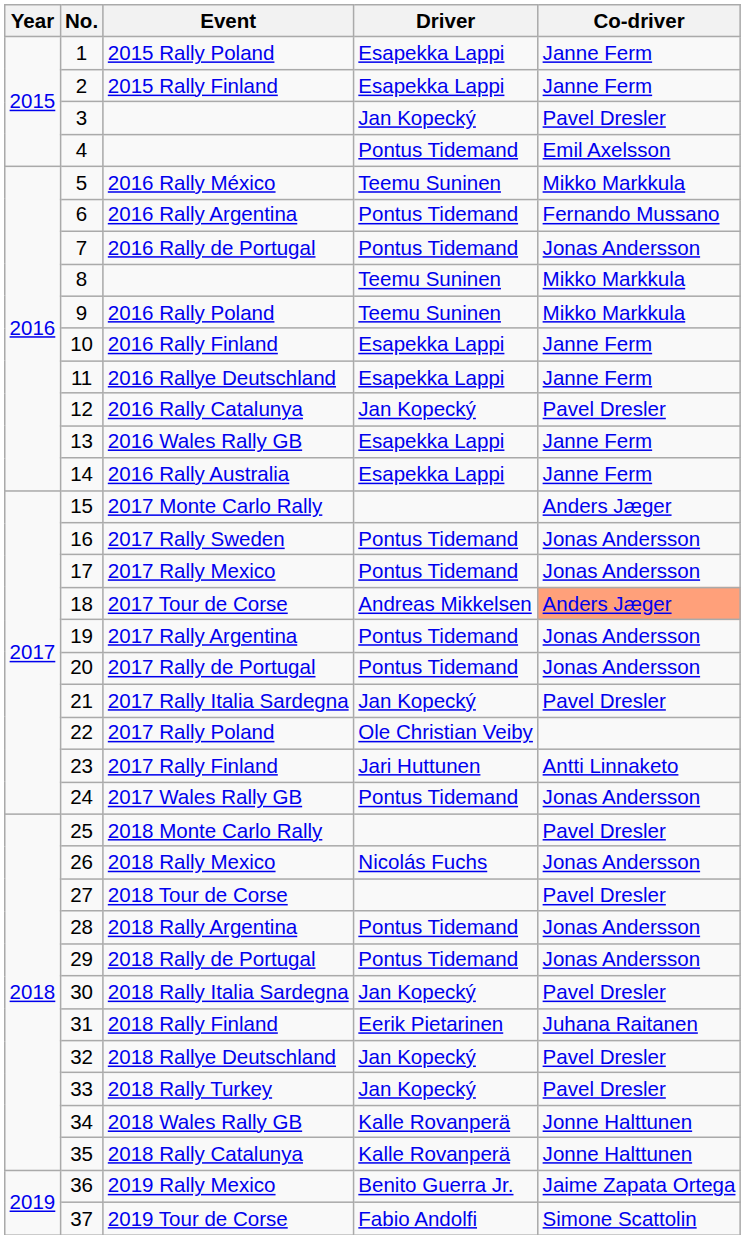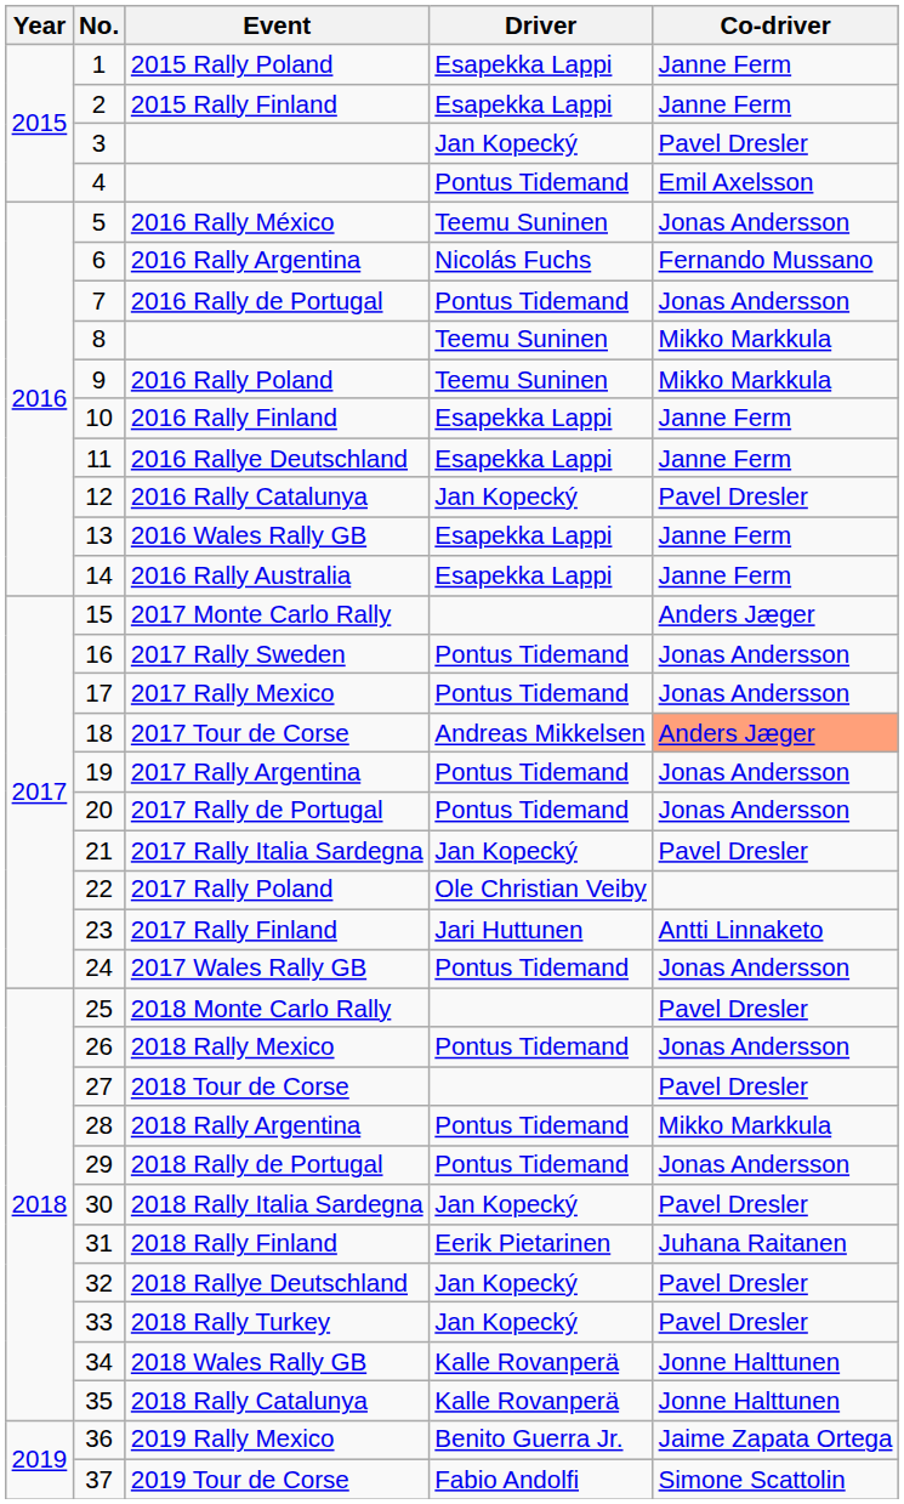 <table class="wikitable" style="font-size: 85%; ">
 <tr>
 <th>Year</th>
 <th>No.</th>
 <th>Event</th>
 <th>Driver</th>
 <th>Co-driver</th>
 </tr>
 <tr>
 <td rowspan="4" style="text-align:center;"><a href='#'>2015</a></td>
 <td align="center">1</td>
 <td> <a href='#'>2015 Rally Poland</a></td>
 <td> <a href='#'>Esapekka Lappi</a></td>
 <td> <a href='#'>Janne Ferm</a></td>
 </tr>
 <tr>
 <td align="center">2</td>
 <td> <a href='#'>2015 Rally Finland</a></td>
 <td> <a href='#'>Esapekka Lappi</a></td>
 <td> <a href='#'>Janne Ferm</a></td>
 </tr>
 <tr>
 <td align="center">3</td>
 <td></td>
 <td> <a href='#'>Jan Kopecký</a></td>
 <td> <a href='#'>Pavel Dresler</a></td>
 </tr>
 <tr>
 <td align="center">4</td>
 <td></td>
 <td> <a href='#'>Pontus Tidemand</a></td>
 <td> <a href='#'>Emil Axelsson</a></td>
 </tr>
 <tr>
 <td rowspan="10" style="text-align:center;"><a href='#'>2016</a></td>
 <td align="center">5</td>
 <td> <a href='#'>2016 Rally México</a></td>
 <td> <a href='#'>Teemu Suninen</a></td>
-<td> <a href='#'>Mikko Markkula</a></td>
+<td> <a href='#'>Jonas Andersson</a></td>
 </tr>
 <tr>
 <td align="center">6</td>
 <td> <a href='#'>2016 Rally Argentina</a></td>
-<td> <a href='#'>Pontus Tidemand</a></td>
+<td> <a href='#'>Nicolás Fuchs</a></td>
 <td> <a href='#'>Fernando Mussano</a></td>
 </tr>
 <tr>
 <td align="center">7</td>
 <td> <a href='#'>2016 Rally de Portugal</a></td>
 <td> <a href='#'>Pontus Tidemand</a></td>
 <td> <a href='#'>Jonas Andersson</a></td>
 </tr>
 <tr>
 <td align="center">8</td>
 <td></td>
 <td> <a href='#'>Teemu Suninen</a></td>
 <td> <a href='#'>Mikko Markkula</a></td>
 </tr>
 <tr>
 <td align="center">9</td>
 <td> <a href='#'>2016 Rally Poland</a></td>
 <td> <a href='#'>Teemu Suninen</a></td>
 <td> <a href='#'>Mikko Markkula</a></td>
 </tr>
 <tr>
 <td align="center">10</td>
 <td> <a href='#'>2016 Rally Finland</a></td>
 <td> <a href='#'>Esapekka Lappi</a></td>
 <td> <a href='#'>Janne Ferm</a></td>
 </tr>
 <tr>
 <td align="center">11</td>
 <td> <a href='#'>2016 Rallye Deutschland</a></td>
 <td> <a href='#'>Esapekka Lappi</a></td>
 <td> <a href='#'>Janne Ferm</a></td>
 </tr>
 <tr>
 <td align="center">12</td>
 <td> <a href='#'>2016 Rally Catalunya</a></td>
 <td> <a href='#'>Jan Kopecký</a></td>
 <td> <a href='#'>Pavel Dresler</a></td>
 </tr>
 <tr>
 <td align="center">13</td>
 <td> <a href='#'>2016 Wales Rally GB</a></td>
 <td> <a href='#'>Esapekka Lappi</a></td>
 <td> <a href='#'>Janne Ferm</a></td>
 </tr>
 <tr>
 <td align="center">14</td>
 <td> <a href='#'>2016 Rally Australia</a></td>
 <td> <a href='#'>Esapekka Lappi</a></td>
 <td> <a href='#'>Janne Ferm</a></td>
 </tr>
 <tr>
 <td rowspan="10" style="text-align:center;"><a href='#'>2017</a></td>
 <td align="center">15</td>
 <td> <a href='#'>2017 Monte Carlo Rally</a></td>
 <td></td>
 <td> <a href='#'>Anders Jæger</a></td>
 </tr>
 <tr>
 <td align="center">16</td>
 <td> <a href='#'>2017 Rally Sweden</a></td>
 <td> <a href='#'>Pontus Tidemand</a></td>
 <td> <a href='#'>Jonas Andersson</a></td>
 </tr>
 <tr>
 <td align="center">17</td>
 <td> <a href='#'>2017 Rally Mexico</a></td>
 <td> <a href='#'>Pontus Tidemand</a></td>
 <td> <a href='#'>Jonas Andersson</a></td>
 </tr>
 <tr>
 <td align="center">18</td>
 <td> <a href='#'>2017 Tour de Corse</a></td>
 <td> <a href='#'>Andreas Mikkelsen</a></td>
 <td style="background: lightsalmon;"> <a href='#'>Anders Jæger</a></td>
 </tr>
 <tr>
 <td align="center">19</td>
 <td> <a href='#'>2017 Rally Argentina</a></td>
 <td> <a href='#'>Pontus Tidemand</a></td>
 <td> <a href='#'>Jonas Andersson</a></td>
 </tr>
 <tr>
 <td align="center">20</td>
 <td> <a href='#'>2017 Rally de Portugal</a></td>
 <td> <a href='#'>Pontus Tidemand</a></td>
 <td> <a href='#'>Jonas Andersson</a></td>
 </tr>
 <tr>
 <td align="center">21</td>
 <td> <a href='#'>2017 Rally Italia Sardegna</a></td>
 <td> <a href='#'>Jan Kopecký</a></td>
 <td> <a href='#'>Pavel Dresler</a></td>
 </tr>
 <tr>
 <td align="center">22</td>
 <td> <a href='#'>2017 Rally Poland</a></td>
 <td> <a href='#'>Ole Christian Veiby</a></td>
 <td></td>
 </tr>
 <tr>
 <td align="center">23</td>
 <td> <a href='#'>2017 Rally Finland</a></td>
 <td> <a href='#'>Jari Huttunen</a></td>
 <td> <a href='#'>Antti Linnaketo</a></td>
 </tr>
 <tr>
 <td align="center">24</td>
 <td> <a href='#'>2017 Wales Rally GB</a></td>
 <td> <a href='#'>Pontus Tidemand</a></td>
 <td> <a href='#'>Jonas Andersson</a></td>
 </tr>
 <tr>
 <td rowspan="11" style="text-align:center;"><a href='#'>2018</a></td>
 <td align="center">25</td>
 <td> <a href='#'>2018 Monte Carlo Rally</a></td>
 <td></td>
 <td> <a href='#'>Pavel Dresler</a></td>
 </tr>
 <tr>
 <td align="center">26</td>
 <td> <a href='#'>2018 Rally Mexico</a></td>
-<td> <a href='#'>Nicolás Fuchs</a></td>
+<td> <a href='#'>Pontus Tidemand</a></td>
 <td> <a href='#'>Jonas Andersson</a></td>
 </tr>
 <tr>
 <td align="center">27</td>
 <td> <a href='#'>2018 Tour de Corse</a></td>
 <td></td>
 <td> <a href='#'>Pavel Dresler</a></td>
 </tr>
 <tr>
 <td align="center">28</td>
 <td> <a href='#'>2018 Rally Argentina</a></td>
 <td> <a href='#'>Pontus Tidemand</a></td>
-<td> <a href='#'>Jonas Andersson</a></td>
+<td> <a href='#'>Mikko Markkula</a></td>
 </tr>
 <tr>
 <td align="center">29</td>
 <td> <a href='#'>2018 Rally de Portugal</a></td>
 <td> <a href='#'>Pontus Tidemand</a></td>
 <td> <a href='#'>Jonas Andersson</a></td>
 </tr>
 <tr>
 <td align="center">30</td>
 <td> <a href='#'>2018 Rally Italia Sardegna</a></td>
 <td> <a href='#'>Jan Kopecký</a></td>
 <td> <a href='#'>Pavel Dresler</a></td>
 </tr>
 <tr>
 <td align="center">31</td>
 <td> <a href='#'>2018 Rally Finland</a></td>
 <td> <a href='#'>Eerik Pietarinen</a></td>
 <td> <a href='#'>Juhana Raitanen</a></td>
 </tr>
 <tr>
 <td align="center">32</td>
 <td> <a href='#'>2018 Rallye Deutschland</a></td>
 <td> <a href='#'>Jan Kopecký</a></td>
 <td> <a href='#'>Pavel Dresler</a></td>
 </tr>
 <tr>
 <td align="center">33</td>
 <td> <a href='#'>2018 Rally Turkey</a></td>
 <td> <a href='#'>Jan Kopecký</a></td>
 <td> <a href='#'>Pavel Dresler</a></td>
 </tr>
 <tr>
 <td align="center">34</td>
 <td> <a href='#'>2018 Wales Rally GB</a></td>
 <td> <a href='#'>Kalle Rovanperä</a></td>
 <td> <a href='#'>Jonne Halttunen</a></td>
 </tr>
 <tr>
 <td align="center">35</td>
 <td> <a href='#'>2018 Rally Catalunya</a></td>
 <td> <a href='#'>Kalle Rovanperä</a></td>
 <td> <a href='#'>Jonne Halttunen</a></td>
 </tr>
 <tr>
 <td align="center" rowspan="2"><a href='#'>2019</a></td>
 <td align="center">36</td>
 <td> <a href='#'>2019 Rally Mexico</a></td>
 <td> <a href='#'>Benito Guerra Jr.</a></td>
 <td nowrap> <a href='#'>Jaime Zapata Ortega</a></td>
 </tr>
 <tr>
 <td align="center">37</td>
 <td> <a href='#'>2019 Tour de Corse</a></td>
 <td> <a href='#'>Fabio Andolfi</a></td>
 <td> <a href='#'>Simone Scattolin</a></td>
 </tr>
 <tr>
 </tr>
 </table>
